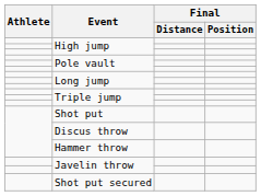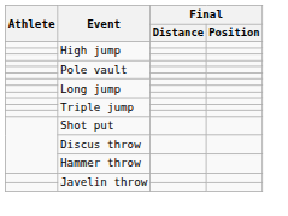 <table class=wikitable style="font-size:90%">
 <tr>
 <th rowspan="2">Athlete</th>
 <th rowspan="2">Event</th>
 <th colspan="2">Final</th>
 </tr>
 <tr style="font-size:95%">
 <th>Distance</th>
 <th>Position</th>
 </tr>
 <tr style=text-align:center>
 <td style=text-align:left></td>
 <td style=text-align:left rowspan=3>High jump</td>
 <td></td>
 <td></td>
 </tr>
 <tr style=text-align:center>
 <td style=text-align:left></td>
 <td></td>
 <td></td>
 </tr>
 <tr style=text-align:center>
 <td style=text-align:left></td>
 <td></td>
 <td></td>
 </tr>
 <tr style=text-align:center>
 <td style=text-align:left></td>
 <td style=text-align:left rowspan=3>Pole vault</td>
 <td></td>
 <td></td>
 </tr>
 <tr style=text-align:center>
 <td style=text-align:left></td>
 <td></td>
 <td></td>
 </tr>
 <tr style=text-align:center>
 <td style=text-align:left></td>
 <td></td>
 <td></td>
 </tr>
 <tr style=text-align:center>
 <td style=text-align:left></td>
 <td style=text-align:left rowspan=3>Long jump</td>
 <td></td>
 <td></td>
 </tr>
 <tr style=text-align:center>
 <td style=text-align:left></td>
 <td></td>
 <td></td>
 </tr>
 <tr style=text-align:center>
 <td style=text-align:left></td>
 <td></td>
 <td></td>
 </tr>
 <tr style=text-align:center>
 <td style=text-align:left></td>
 <td style=text-align:left rowspan=3>Triple jump</td>
 <td></td>
 <td></td>
 </tr>
 <tr style=text-align:center>
 <td style=text-align:left></td>
 <td></td>
 <td></td>
 </tr>
 <tr style=text-align:center>
 <td style=text-align:left></td>
 <td></td>
 <td></td>
 </tr>
 <tr align=center>
 <td align=left rowspan=3></td>
 <td align=left>Shot put</td>
 <td></td>
 <td></td>
 </tr>
 <tr align=center>
 <td align=left>Discus throw</td>
 <td></td>
 <td></td>
 </tr>
 <tr align=center>
 <td align=left>Hammer throw</td>
 <td></td>
 <td></td>
 </tr>
 <tr style=text-align:center>
 <td style=text-align:left></td>
 <td style=text-align:left rowspan=2>Javelin throw</td>
 <td></td>
 <td></td>
 </tr>
 <tr style|-style=text-align:center>
 <td style=text-align:left></td>
 <td></td>
 <td></td>
 </tr>
-<tr style=text-align:center>
-<td style=text-align:left></td>
-<td style=text-align:left>Shot put secured</td>
-<td></td>
-<td></td>
-</tr>
 </table>
